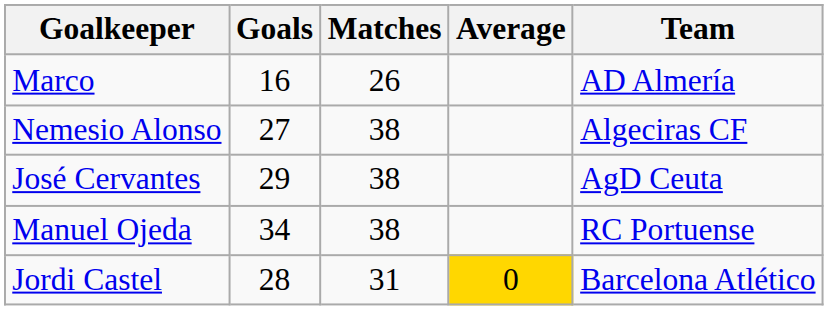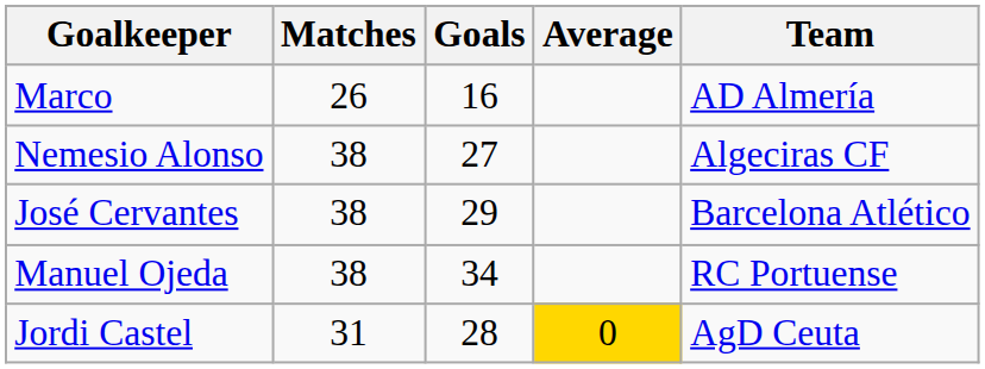 <table class="wikitable sortable">
 <tr>
 <th>Goalkeeper</th>
+<th>Matches</th>
 <th>Goals</th>
-<th>Matches</th>
 <th>Average</th>
 <th>Team</th>
 </tr>
 <tr>
 <td> <a href='#'>Marco</a></td>
+<td style="text-align:center;">26</td>
 <td style="text-align:center;">16</td>
-<td style="text-align:center;">26</td>
 <td style="text-align:center;"></td>
 <td><a href='#'>AD Almería</a></td>
 </tr>
 <tr>
 <td> <a href='#'>Nemesio Alonso</a></td>
+<td style="text-align:center;">38</td>
 <td style="text-align:center;">27</td>
-<td style="text-align:center;">38</td>
 <td style="text-align:center;"></td>
 <td><a href='#'>Algeciras CF</a></td>
 </tr>
 <tr>
 <td> <a href='#'>José Cervantes</a></td>
+<td style="text-align:center;">38</td>
 <td style="text-align:center;">29</td>
-<td style="text-align:center;">38</td>
 <td style="text-align:center;"></td>
-<td><a href='#'>AgD Ceuta</a></td>
+<td><a href='#'>Barcelona Atlético</a></td>
 </tr>
 <tr>
 <td> <a href='#'>Manuel Ojeda</a></td>
+<td style="text-align:center;">38</td>
 <td style="text-align:center;">34</td>
-<td style="text-align:center;">38</td>
 <td style="text-align:center;"></td>
 <td><a href='#'>RC Portuense</a></td>
 </tr>
 <tr>
 <td> <a href='#'>Jordi Castel</a></td>
+<td style="text-align:center;">31</td>
 <td style="text-align:center;">28</td>
-<td style="text-align:center;">31</td>
 <td style="background: gold; text-align:center;">0</td>
-<td><a href='#'>Barcelona Atlético</a></td>
+<td><a href='#'>AgD Ceuta</a></td>
 </tr>
 </table>
